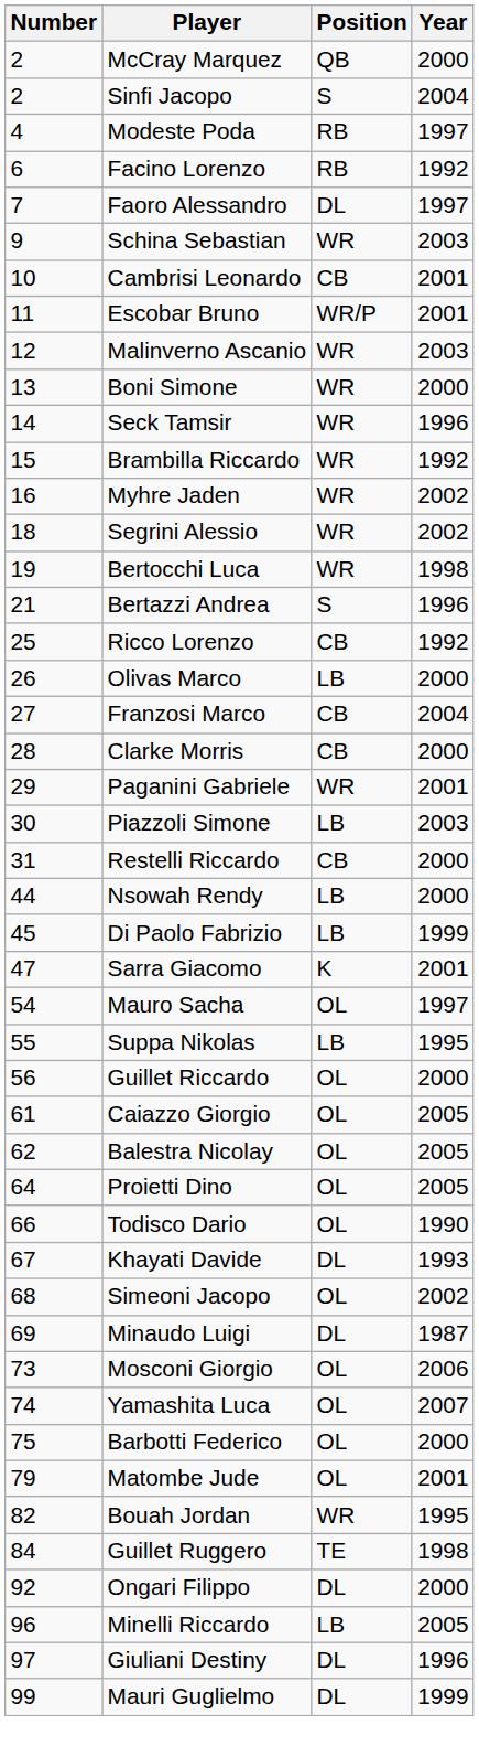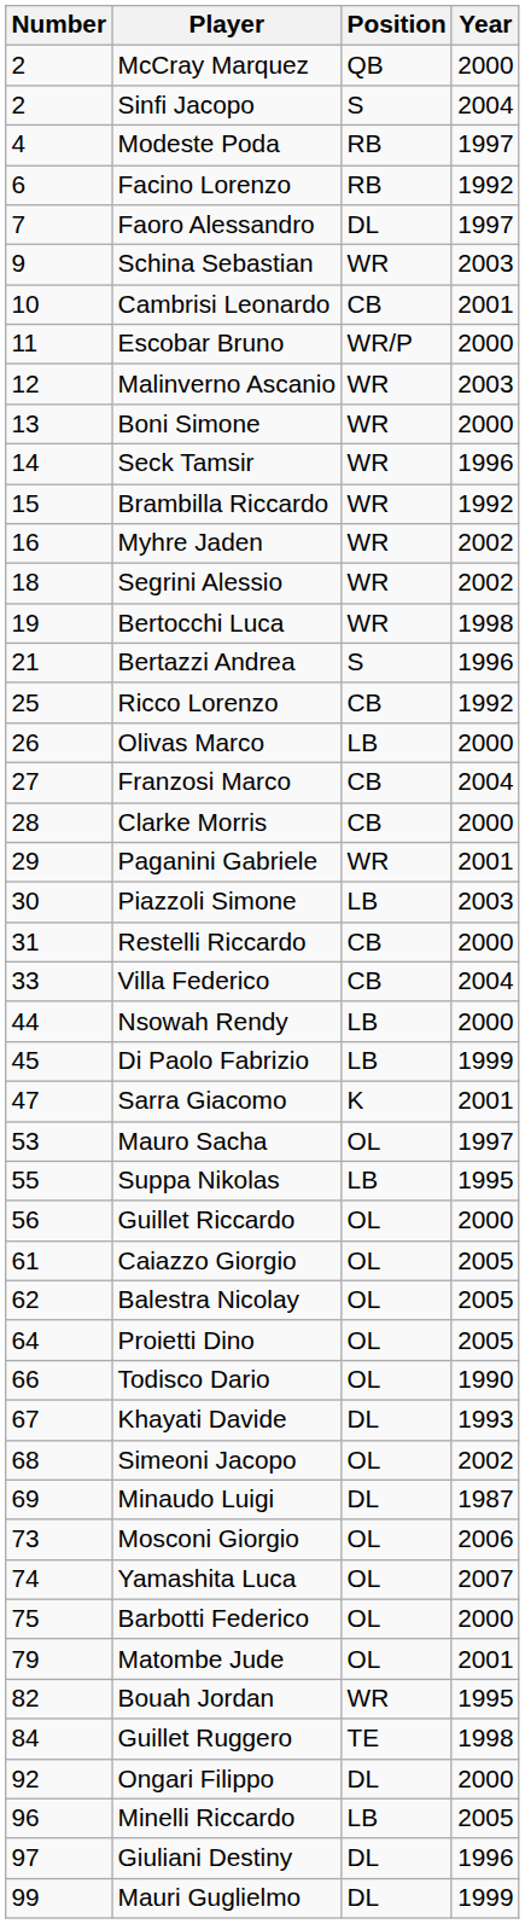 <table class="wikitable sortable">
 <tr>
 <th>Number</th>
 <th>Player</th>
 <th>Position</th>
 <th>Year</th>
 </tr>
 <tr>
 <td>2</td>
 <td>McCray Marquez</td>
 <td>QB</td>
 <td>2000</td>
 </tr>
 <tr>
 <td>2</td>
 <td>Sinfi Jacopo</td>
 <td>S</td>
 <td>2004</td>
 </tr>
 <tr>
 <td>4</td>
 <td>Modeste Poda</td>
 <td>RB</td>
 <td>1997</td>
 </tr>
 <tr>
 <td>6</td>
 <td>Facino Lorenzo</td>
 <td>RB</td>
 <td>1992</td>
 </tr>
 <tr>
 <td>7</td>
 <td>Faoro Alessandro</td>
 <td>DL</td>
 <td>1997</td>
 </tr>
 <tr>
 <td>9</td>
 <td>Schina Sebastian</td>
 <td>WR</td>
 <td>2003</td>
 </tr>
 <tr>
 <td>10</td>
 <td>Cambrisi Leonardo</td>
 <td>CB</td>
 <td>2001</td>
 </tr>
 <tr>
 <td>11</td>
 <td>Escobar Bruno</td>
 <td>WR/P</td>
-<td>2001</td>
+<td>2000</td>
 </tr>
 <tr>
 <td>12</td>
 <td>Malinverno Ascanio</td>
 <td>WR</td>
 <td>2003</td>
 </tr>
 <tr>
 <td>13</td>
 <td>Boni Simone</td>
 <td>WR</td>
 <td>2000</td>
 </tr>
 <tr>
 <td>14</td>
 <td>Seck Tamsir</td>
 <td>WR</td>
 <td>1996</td>
 </tr>
 <tr>
 <td>15</td>
 <td>Brambilla Riccardo</td>
 <td>WR</td>
 <td>1992</td>
 </tr>
 <tr>
 <td>16</td>
 <td>Myhre Jaden</td>
 <td>WR</td>
 <td>2002</td>
 </tr>
 <tr>
 <td>18</td>
 <td>Segrini Alessio</td>
 <td>WR</td>
 <td>2002</td>
 </tr>
 <tr>
 <td>19</td>
 <td>Bertocchi Luca</td>
 <td>WR</td>
 <td>1998</td>
 </tr>
 <tr>
 <td>21</td>
 <td>Bertazzi Andrea</td>
 <td>S</td>
 <td>1996</td>
 </tr>
 <tr>
 <td>25</td>
 <td>Ricco Lorenzo</td>
 <td>CB</td>
 <td>1992</td>
 </tr>
 <tr>
 <td>26</td>
 <td>Olivas Marco</td>
 <td>LB</td>
 <td>2000</td>
 </tr>
 <tr>
 <td>27</td>
 <td>Franzosi Marco</td>
 <td>CB</td>
 <td>2004</td>
 </tr>
 <tr>
 <td>28</td>
 <td>Clarke Morris</td>
 <td>CB</td>
 <td>2000</td>
 </tr>
 <tr>
 <td>29</td>
 <td>Paganini Gabriele</td>
 <td>WR</td>
 <td>2001</td>
 </tr>
 <tr>
 <td>30</td>
 <td>Piazzoli Simone</td>
 <td>LB</td>
 <td>2003</td>
 </tr>
 <tr>
 <td>31</td>
 <td>Restelli Riccardo</td>
 <td>CB</td>
 <td>2000</td>
 </tr>
 <tr>
+<td>33</td>
+<td>Villa Federico</td>
+<td>CB</td>
+<td>2004</td>
+</tr>
+<tr>
 <td>44</td>
 <td>Nsowah Rendy</td>
 <td>LB</td>
 <td>2000</td>
 </tr>
 <tr>
 <td>45</td>
 <td>Di Paolo Fabrizio</td>
 <td>LB</td>
 <td>1999</td>
 </tr>
 <tr>
 <td>47</td>
 <td>Sarra Giacomo</td>
 <td>K</td>
 <td>2001</td>
 </tr>
 <tr>
-<td>54</td>
+<td>53</td>
 <td>Mauro Sacha</td>
 <td>OL</td>
 <td>1997</td>
 </tr>
 <tr>
 <td>55</td>
 <td>Suppa Nikolas</td>
 <td>LB</td>
 <td>1995</td>
 </tr>
 <tr>
 <td>56</td>
 <td>Guillet Riccardo</td>
 <td>OL</td>
 <td>2000</td>
 </tr>
 <tr>
 <td>61</td>
 <td>Caiazzo Giorgio</td>
 <td>OL</td>
 <td>2005</td>
 </tr>
 <tr>
 <td>62</td>
 <td>Balestra Nicolay</td>
 <td>OL</td>
 <td>2005</td>
 </tr>
 <tr>
 <td>64</td>
 <td>Proietti Dino</td>
 <td>OL</td>
 <td>2005</td>
 </tr>
 <tr>
 <td>66</td>
 <td>Todisco Dario</td>
 <td>OL</td>
 <td>1990</td>
 </tr>
 <tr>
 <td>67</td>
 <td>Khayati Davide</td>
 <td>DL</td>
 <td>1993</td>
 </tr>
 <tr>
 <td>68</td>
 <td>Simeoni Jacopo</td>
 <td>OL</td>
 <td>2002</td>
 </tr>
 <tr>
 <td>69</td>
 <td>Minaudo Luigi</td>
 <td>DL</td>
 <td>1987</td>
 </tr>
 <tr>
 <td>73</td>
 <td>Mosconi Giorgio</td>
 <td>OL</td>
 <td>2006</td>
 </tr>
 <tr>
 <td>74</td>
 <td>Yamashita Luca</td>
 <td>OL</td>
 <td>2007</td>
 </tr>
 <tr>
 <td>75</td>
 <td>Barbotti Federico</td>
 <td>OL</td>
 <td>2000</td>
 </tr>
 <tr>
 <td>79</td>
 <td>Matombe Jude</td>
 <td>OL</td>
 <td>2001</td>
 </tr>
 <tr>
 <td>82</td>
 <td>Bouah Jordan</td>
 <td>WR</td>
 <td>1995</td>
 </tr>
 <tr>
 <td>84</td>
 <td>Guillet Ruggero</td>
 <td>TE</td>
 <td>1998</td>
 </tr>
 <tr>
 <td>92</td>
 <td>Ongari Filippo</td>
 <td>DL</td>
 <td>2000</td>
 </tr>
 <tr>
 <td>96</td>
 <td>Minelli Riccardo</td>
 <td>LB</td>
 <td>2005</td>
 </tr>
 <tr>
 <td>97</td>
 <td>Giuliani Destiny</td>
 <td>DL</td>
 <td>1996</td>
 </tr>
 <tr>
 <td>99</td>
 <td>Mauri Guglielmo</td>
 <td>DL</td>
 <td>1999</td>
 </tr>
 </table>
